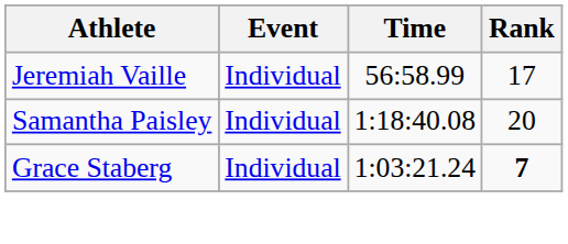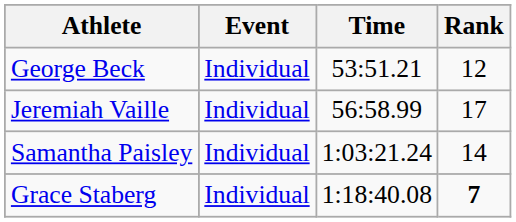 <table class="wikitable" style="font-size:90%">
 <tr>
 <th>Athlete</th>
 <th>Event</th>
 <th>Time</th>
 <th>Rank</th>
+</tr>
+<tr align=center>
+<td align=left><a href='#'>George Beck</a><br></td>
+<td align=left><a href='#'>Individual</a></td>
+<td>53:51.21</td>
+<td>12</td>
 </tr>
 <tr align=center>
 <td align=left><a href='#'>Jeremiah Vaille</a><br></td>
 <td align=left><a href='#'>Individual</a></td>
 <td>56:58.99</td>
 <td>17</td>
 </tr>
 <tr align=center>
 <td align=left><a href='#'>Samantha Paisley</a><br></td>
 <td align=left><a href='#'>Individual</a></td>
-<td>1:18:40.08</td>
-<td>20</td>
+<td>1:03:21.24</td>
+<td>14</td>
 </tr>
 <tr align=center>
 <td align=left><a href='#'>Grace Staberg</a><br></td>
 <td align=left><a href='#'>Individual</a></td>
-<td>1:03:21.24</td>
+<td>1:18:40.08</td>
 <td><strong>7</strong></td>
 </tr>
 </table>
